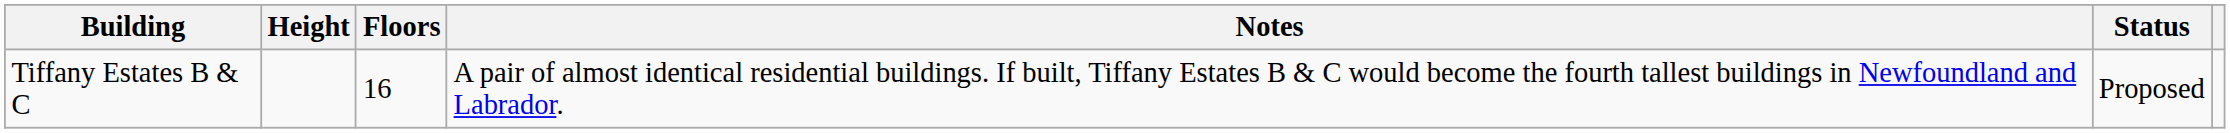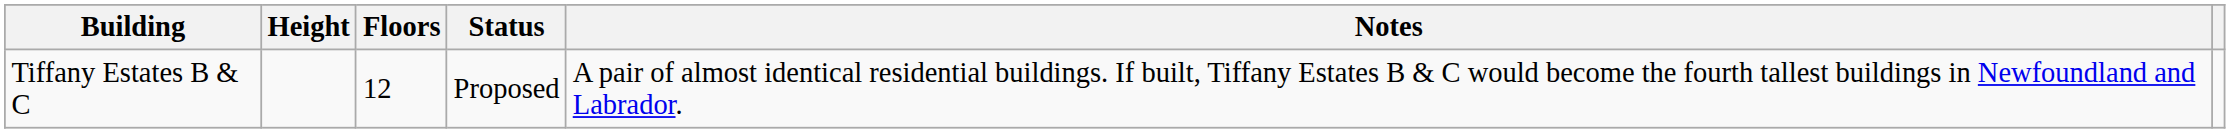 <table class= "wikitable sortable">
 <tr>
 <th>Building</th>
 <th>Height</th>
 <th>Floors</th>
+<th>Status</th>
 <th>Notes</th>
-<th>Status</th>
 <th></th>
 </tr>
 <tr>
 <td>Tiffany Estates B & C</td>
 <td></td>
-<td>16</td>
+<td>12</td>
+<td>Proposed</td>
 <td>A pair of almost identical residential buildings. If built, Tiffany Estates B & C would become the fourth tallest buildings in <a href='#'>Newfoundland and Labrador</a>.</td>
-<td>Proposed</td>
 <td></td>
 </tr>
 </table>
